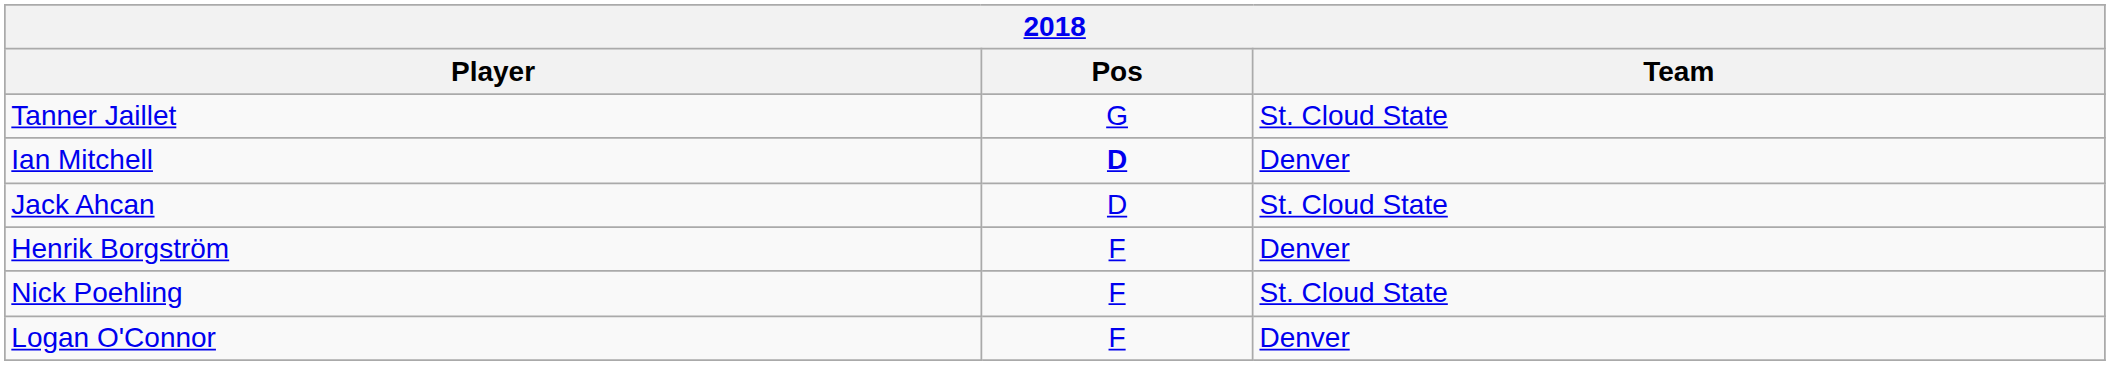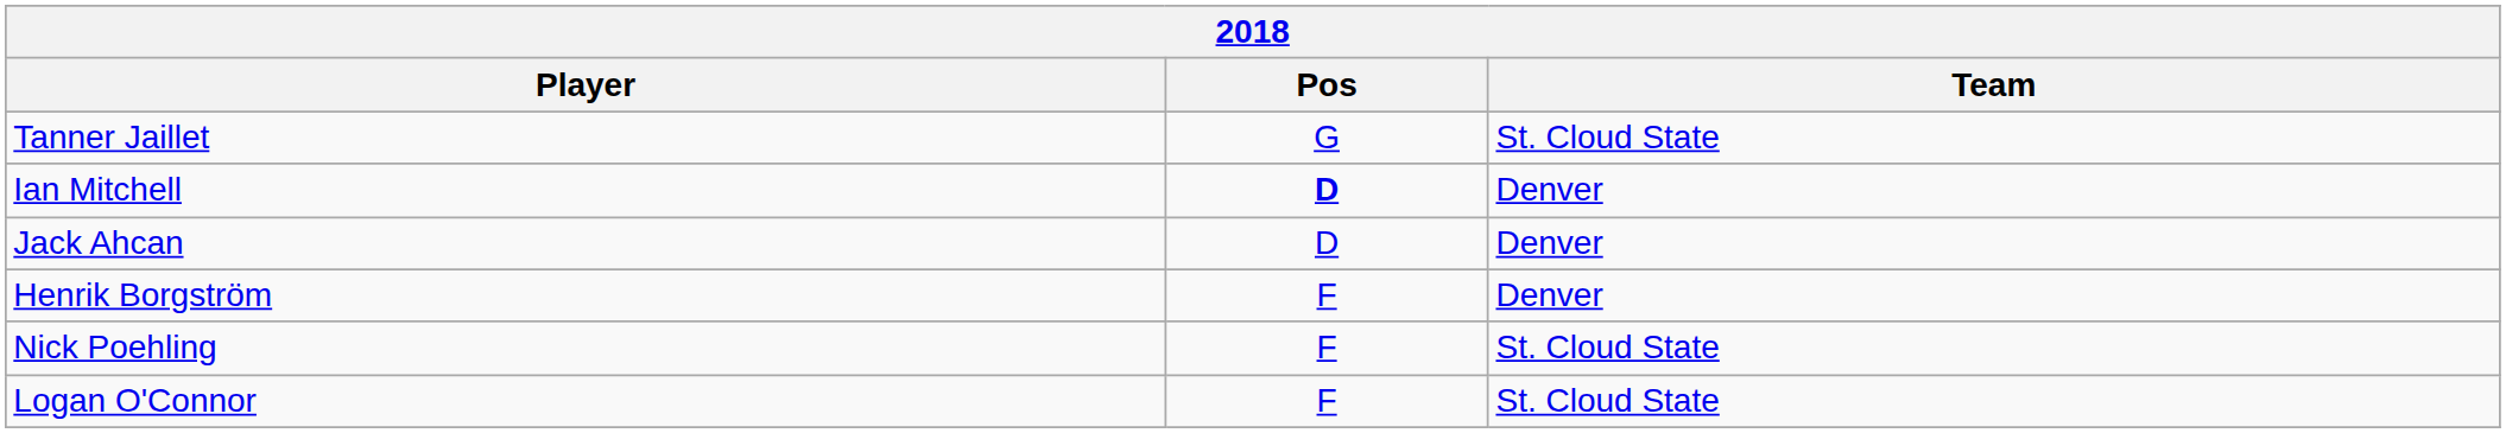 <table class="wikitable" width=95%>
 <tr>
 <th colspan=3><a href='#'>2018</a></th>
 </tr>
 <tr>
 <th>Player</th>
 <th>Pos</th>
 <th>Team</th>
 </tr>
 <tr>
 <td><a href='#'>Tanner Jaillet</a></td>
 <td style="text-align:center;"><a href='#'>G</a></td>
 <td><a href='#'>St. Cloud State</a></td>
 </tr>
 <tr>
 <td><a href='#'>Ian Mitchell</a></td>
 <td style="text-align:center;"><strong><a href='#'>D</a></strong></td>
 <td><a href='#'>Denver</a></td>
 </tr>
 <tr>
 <td><a href='#'>Jack Ahcan</a></td>
 <td style="text-align:center;"><a href='#'>D</a></td>
-<td><a href='#'>St. Cloud State</a></td>
+<td><a href='#'>Denver</a></td>
 </tr>
 <tr>
 <td><a href='#'>Henrik Borgström</a></td>
 <td style="text-align:center;"><a href='#'>F</a></td>
 <td><a href='#'>Denver</a></td>
 </tr>
 <tr>
 <td><a href='#'>Nick Poehling</a></td>
 <td style="text-align:center;"><a href='#'>F</a></td>
 <td><a href='#'>St. Cloud State</a></td>
 </tr>
 <tr>
 <td><a href='#'>Logan O'Connor</a></td>
 <td style="text-align:center;"><a href='#'>F</a></td>
-<td><a href='#'>Denver</a></td>
+<td><a href='#'>St. Cloud State</a></td>
 </tr>
 </table>
